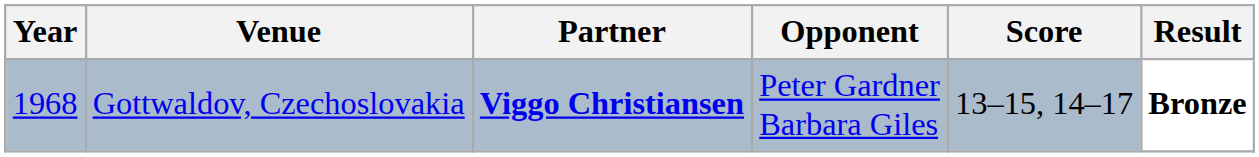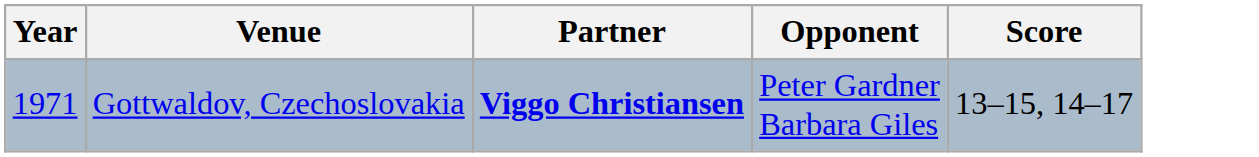 <table class="sortable wikitable" style="font-size: 90%;">
 <tr>
 <th>Year</th>
 <th>Venue</th>
 <th>Partner</th>
 <th>Opponent</th>
 <th>Score</th>
-<th>Result</th>
 </tr>
 <tr style="background:#AABBCC">
-<td align="center"><a href='#'>1968</a></td>
+<td align="center"><a href='#'>1971</a></td>
 <td align="left"><a href='#'>Gottwaldov, Czechoslovakia</a></td>
 <td align="left"><strong> <a href='#'>Viggo Christiansen</a></strong></td>
 <td align="left"> <a href='#'>Peter Gardner</a><br> <a href='#'>Barbara Giles</a></td>
 <td align="left">13–15, 14–17</td>
-<td style="text-align:left; background:white"> <strong>Bronze</strong></td>
 </tr>
 </table>
